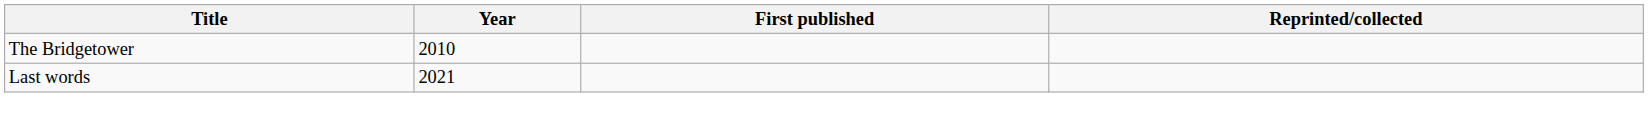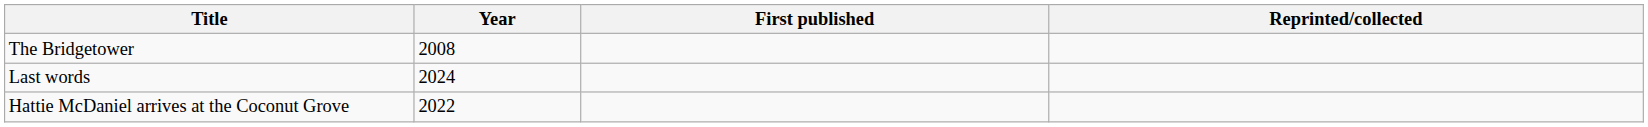 <table class='wikitable sortable' width='90%'>
 <tr>
 <th width=25%>Title</th>
 <th>Year</th>
 <th>First published</th>
 <th>Reprinted/collected</th>
 </tr>
 <tr>
 <td data-sort-value="Bridgetower">The Bridgetower</td>
-<td>2010</td>
+<td>2008</td>
 <td></td>
 <td></td>
 </tr>
 <tr>
 <td>Last words</td>
-<td>2021</td>
+<td>2024</td>
+<td></td>
+<td></td>
+</tr>
+<tr>
+<td>Hattie McDaniel arrives at the Coconut Grove</td>
+<td>2022</td>
 <td></td>
 <td></td>
 </tr>
 </table>
